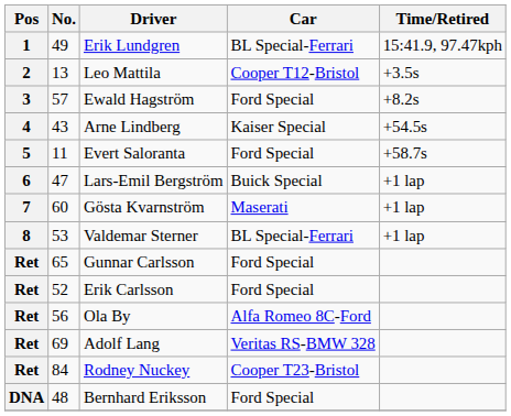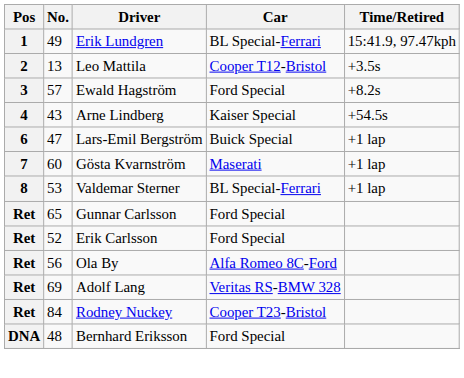 <table class="wikitable" style="font-size: 95%;">
 <tr>
 <th>Pos</th>
 <th>No.</th>
 <th>Driver</th>
 <th>Car</th>
 <th>Time/Retired</th>
 </tr>
 <tr>
 <th>1</th>
 <td>49</td>
 <td> <a href='#'>Erik Lundgren</a></td>
 <td>BL Special-<a href='#'>Ferrari</a></td>
 <td>15:41.9, 97.47kph</td>
 </tr>
 <tr>
 <th>2</th>
 <td>13</td>
 <td> Leo Mattila</td>
 <td><a href='#'>Cooper T12</a>-<a href='#'>Bristol</a></td>
 <td>+3.5s</td>
 </tr>
 <tr>
 <th>3</th>
 <td>57</td>
 <td> Ewald Hagström</td>
 <td>Ford Special</td>
 <td>+8.2s</td>
 </tr>
 <tr>
 <th>4</th>
 <td>43</td>
 <td> Arne Lindberg</td>
 <td>Kaiser Special</td>
 <td>+54.5s</td>
-</tr>
-<tr>
-<th>5</th>
-<td>11</td>
-<td> Evert Saloranta</td>
-<td>Ford Special</td>
-<td>+58.7s</td>
 </tr>
 <tr>
 <th>6</th>
 <td>47</td>
 <td> Lars-Emil Bergström</td>
 <td>Buick Special</td>
 <td>+1 lap</td>
 </tr>
 <tr>
 <th>7</th>
 <td>60</td>
 <td> Gösta Kvarnström</td>
 <td><a href='#'>Maserati</a></td>
 <td>+1 lap</td>
 </tr>
 <tr>
 <th>8</th>
 <td>53</td>
 <td> Valdemar Sterner</td>
 <td>BL Special-<a href='#'>Ferrari</a></td>
 <td>+1 lap</td>
 </tr>
 <tr>
 <th>Ret</th>
 <td>65</td>
 <td> Gunnar Carlsson</td>
 <td>Ford Special</td>
 <td></td>
 </tr>
 <tr>
 <th>Ret</th>
 <td>52</td>
 <td> Erik Carlsson</td>
 <td>Ford Special</td>
 <td></td>
 </tr>
 <tr>
 <th>Ret</th>
 <td>56</td>
 <td> Ola By</td>
 <td><a href='#'>Alfa Romeo 8C</a>-<a href='#'>Ford</a></td>
 <td></td>
 </tr>
 <tr>
 <th>Ret</th>
 <td>69</td>
 <td> Adolf Lang</td>
 <td><a href='#'>Veritas RS</a>-<a href='#'>BMW 328</a></td>
 <td></td>
 </tr>
 <tr>
 <th>Ret</th>
 <td>84</td>
 <td> <a href='#'>Rodney Nuckey</a></td>
 <td><a href='#'>Cooper T23</a>-<a href='#'>Bristol</a></td>
 <td></td>
 </tr>
 <tr>
 <th>DNA</th>
 <td>48</td>
 <td> Bernhard Eriksson</td>
 <td>Ford Special</td>
 <td></td>
 </tr>
 <tr>
 </tr>
 </table>
